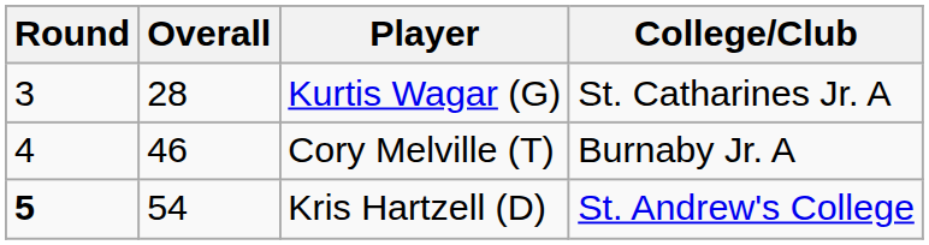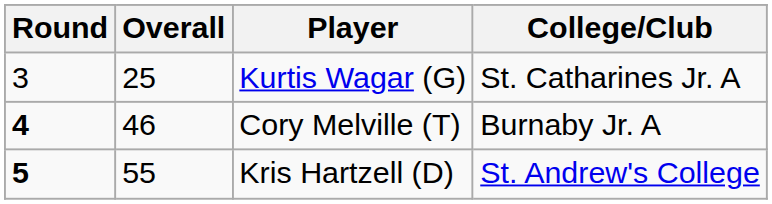 <table class="wikitable">
 <tr>
 <th>Round</th>
 <th>Overall</th>
 <th>Player</th>
 <th>College/Club</th>
 </tr>
 <tr>
 <td>3</td>
-<td>28</td>
+<td>25</td>
 <td><a href='#'>Kurtis Wagar</a> (G)</td>
 <td>St. Catharines Jr. A</td>
 </tr>
 <tr>
-<td>4</td>
+<td><strong>4</strong></td>
 <td>46</td>
 <td>Cory Melville (T)</td>
 <td>Burnaby Jr. A</td>
 </tr>
 <tr>
 <td><strong>5</strong></td>
-<td>54</td>
+<td>55</td>
 <td>Kris Hartzell (D)</td>
 <td><a href='#'>St. Andrew's College</a></td>
 </tr>
 </table>
